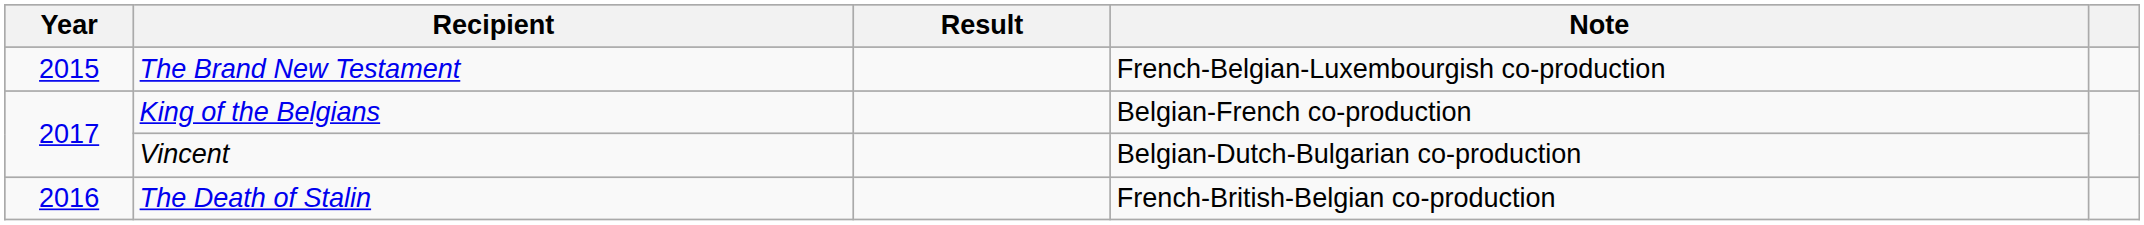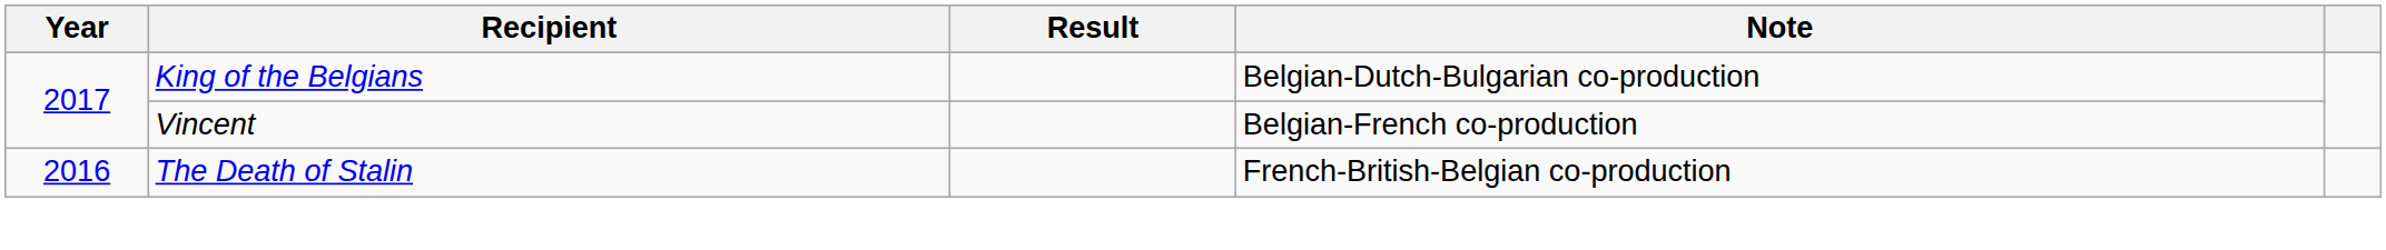 <table class="wikitable plainrowheaders" width="100%">
 <tr>
 <th width="5%">Year<br></th>
 <th width="28%">Recipient</th>
 <th width="10%">Result</th>
 <th width="38%">Note</th>
 <th width="2%"></th>
 </tr>
 <tr>
-<td align="center"><a href='#'>2015</a><br></td>
-<td><em><a href='#'>The Brand New Testament</a></em></td>
-<td></td>
-<td>French-Belgian-Luxembourgish co-production</td>
-<td align="center"></td>
-</tr>
-<tr>
 <td align="center" rowspan="2"><a href='#'>2017</a><br></td>
 <td><em><a href='#'>King of the Belgians</a></em></td>
 <td></td>
-<td>Belgian-French co-production</td>
+<td>Belgian-Dutch-Bulgarian co-production</td>
 <td align="center" rowspan="2"></td>
 </tr>
 <tr>
 <td><em>Vincent</em></td>
 <td></td>
-<td>Belgian-Dutch-Bulgarian co-production</td>
+<td>Belgian-French co-production</td>
 </tr>
 <tr>
 <td align="center"><a href='#'>2016</a><br></td>
 <td><em><a href='#'>The Death of Stalin</a></em></td>
 <td></td>
 <td>French-British-Belgian co-production</td>
 <td align="center"></td>
 </tr>
 </table>
